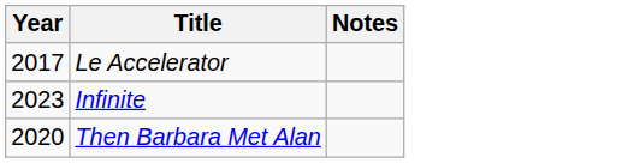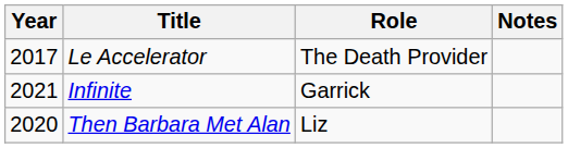 <table class="wikitable sortable">
 <tr>
 <th>Year</th>
 <th>Title</th>
+<th>Role</th>
 <th>Notes</th>
 </tr>
 <tr>
 <td>2017</td>
 <td><em>Le Accelerator</em></td>
+<td>The Death Provider</td>
 <td></td>
 </tr>
 <tr>
-<td>2023</td>
+<td>2021</td>
 <td><em><a href='#'>Infinite</a></em></td>
+<td>Garrick</td>
 <td></td>
 </tr>
 <tr>
 <td>2020</td>
 <td><em><a href='#'>Then Barbara Met Alan</a></em></td>
+<td>Liz</td>
 <td></td>
 </tr>
 </table>
